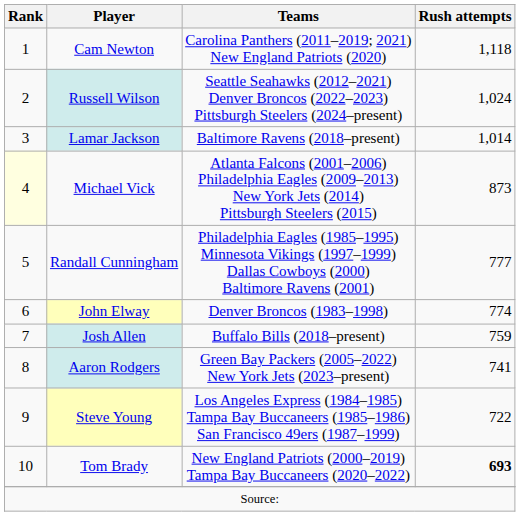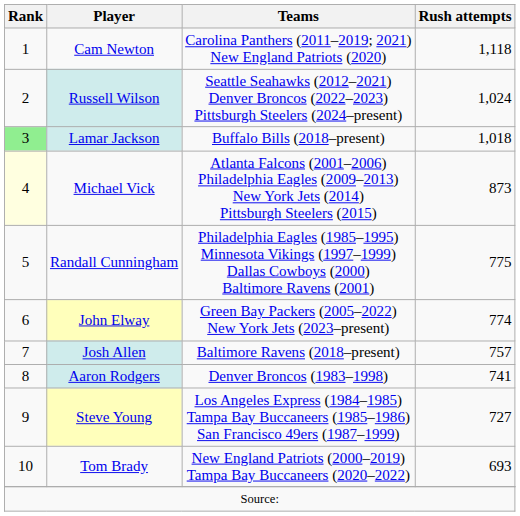 <table class="wikitable" style="text-align:center;">
 <tr style="white-space: nowrap;">
 <th>Rank</th>
 <th>Player</th>
 <th>Teams</th>
 <th>Rush attempts</th>
 </tr>
 <tr>
 <td>1</td>
 <td><a href='#'>Cam Newton</a></td>
 <td><a href='#'>Carolina Panthers</a> (<a href='#'>2011</a>–<a href='#'>2019</a>; <a href='#'>2021</a>)<br><a href='#'>New England Patriots</a> (<a href='#'>2020</a>)</td>
 <td style="text-align:right;">1,118</td>
 </tr>
 <tr>
 <td>2</td>
 <td style="text-align:center; background:#cfecec;"><a href='#'>Russell Wilson</a></td>
 <td><a href='#'>Seattle Seahawks</a> (<a href='#'>2012</a>–<a href='#'>2021</a>)<br><a href='#'>Denver Broncos</a> (<a href='#'>2022</a>–<a href='#'>2023</a>)<br><a href='#'>Pittsburgh Steelers</a> (<a href='#'>2024</a>–present)</td>
 <td style="text-align:right;">1,024</td>
 </tr>
 <tr>
-<td>3</td>
+<td style="background: lightgreen;">3</td>
 <td style="text-align:center; background:#cfecec;"><a href='#'>Lamar Jackson</a></td>
-<td><a href='#'>Baltimore Ravens</a> (<a href='#'>2018</a>–present)</td>
-<td style="text-align:right;">1,014</td>
+<td><a href='#'>Buffalo Bills</a> (<a href='#'>2018</a>–present)</td>
+<td style="text-align:right;">1,018</td>
 </tr>
 <tr>
 <td style="background: lightyellow;">4</td>
 <td><a href='#'>Michael Vick</a></td>
 <td><a href='#'>Atlanta Falcons</a> (<a href='#'>2001</a>–<a href='#'>2006</a>)<br><a href='#'>Philadelphia Eagles</a> (<a href='#'>2009</a>–<a href='#'>2013</a>)<br><a href='#'>New York Jets</a> (<a href='#'>2014</a>)<br><a href='#'>Pittsburgh Steelers</a> (<a href='#'>2015</a>)</td>
 <td style="text-align:right;">873</td>
 </tr>
 <tr>
 <td>5</td>
 <td><a href='#'>Randall Cunningham</a></td>
 <td><a href='#'>Philadelphia Eagles</a> (<a href='#'>1985</a>–<a href='#'>1995</a>)<br><a href='#'>Minnesota Vikings</a> (<a href='#'>1997</a>–<a href='#'>1999</a>)<br><a href='#'>Dallas Cowboys</a> (<a href='#'>2000</a>)<br><a href='#'>Baltimore Ravens</a> (<a href='#'>2001</a>)</td>
-<td style="text-align:right;">777</td>
+<td style="text-align:right;">775</td>
 </tr>
 <tr>
 <td>6</td>
 <td style="text-align:center; background:#ffb;"><a href='#'>John Elway</a></td>
-<td><a href='#'>Denver Broncos</a> (<a href='#'>1983</a>–<a href='#'>1998</a>)</td>
+<td><a href='#'>Green Bay Packers</a> (<a href='#'>2005</a>–<a href='#'>2022</a>)<br><a href='#'>New York Jets</a> (<a href='#'>2023</a>–present)</td>
 <td style="text-align:right;">774</td>
 </tr>
 <tr>
 <td>7</td>
 <td style="text-align:center; background:#cfecec;"><a href='#'>Josh Allen</a></td>
-<td><a href='#'>Buffalo Bills</a> (<a href='#'>2018</a>–present)</td>
-<td style="text-align:right;">759</td>
+<td><a href='#'>Baltimore Ravens</a> (<a href='#'>2018</a>–present)</td>
+<td style="text-align:right;">757</td>
 </tr>
 <tr>
 <td>8</td>
 <td style="text-align:center; background:#cfecec;"><a href='#'>Aaron Rodgers</a></td>
-<td><a href='#'>Green Bay Packers</a> (<a href='#'>2005</a>–<a href='#'>2022</a>)<br><a href='#'>New York Jets</a> (<a href='#'>2023</a>–present)</td>
+<td><a href='#'>Denver Broncos</a> (<a href='#'>1983</a>–<a href='#'>1998</a>)</td>
 <td style="text-align:right;">741</td>
 </tr>
 <tr>
 <td>9</td>
 <td style="text-align:center; background:#ffb;"><a href='#'>Steve Young</a></td>
 <td><a href='#'>Los Angeles Express</a> (<a href='#'>1984</a>–<a href='#'>1985</a>)<br><a href='#'>Tampa Bay Buccaneers</a> (<a href='#'>1985</a>–<a href='#'>1986</a>)<br><a href='#'>San Francisco 49ers</a> (<a href='#'>1987</a>–<a href='#'>1999</a>)</td>
-<td style="text-align:right;">722</td>
+<td style="text-align:right;">727</td>
 </tr>
 <tr>
 <td>10</td>
 <td><a href='#'>Tom Brady</a></td>
 <td><a href='#'>New England Patriots</a> (<a href='#'>2000</a>–<a href='#'>2019</a>)<br><a href='#'>Tampa Bay Buccaneers</a> (<a href='#'>2020</a>–<a href='#'>2022</a>)</td>
-<td style="text-align:right;"><strong>693</strong></td>
+<td style="text-align:right;">693</td>
 </tr>
 <tr>
 </tr>
 <tr class="sortbottom">
 <td colspan="4"><small>Source:</small></td>
 </tr>
 </table>
